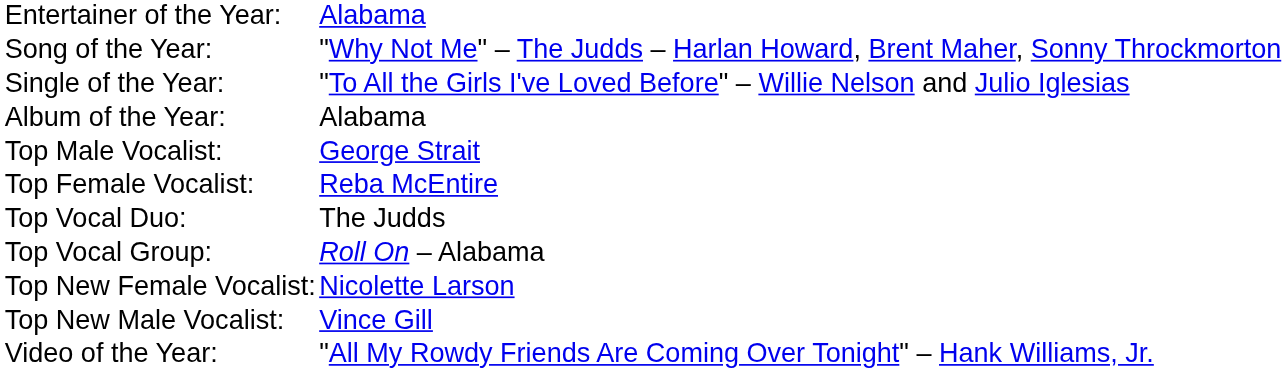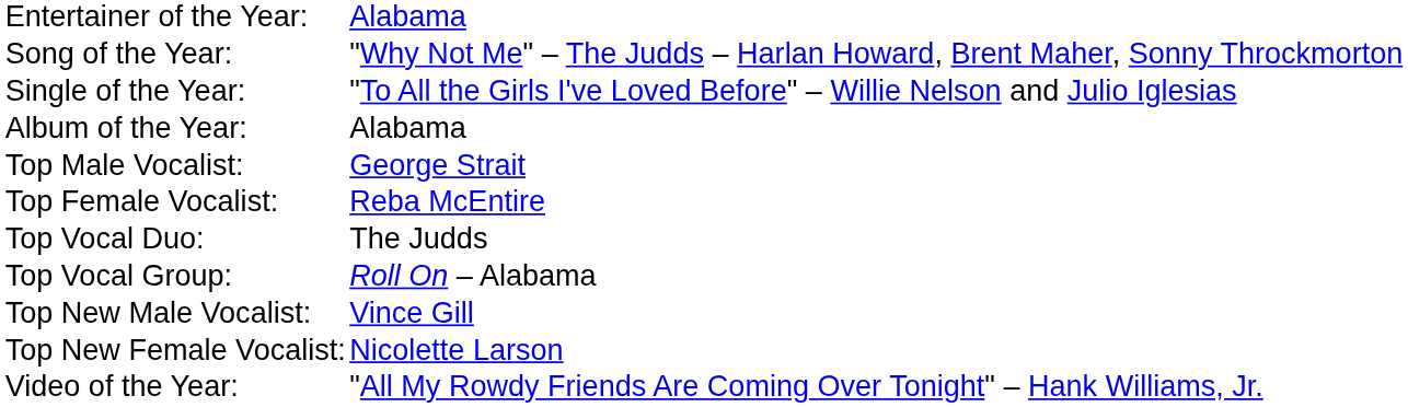 <table cellspacing="0" border="0" cellpadding="1">
 <tr>
 <td>Entertainer of the Year:</td>
 <td><a href='#'>Alabama</a></td>
 </tr>
 <tr>
 <td>Song of the Year:</td>
 <td>"<a href='#'>Why Not Me</a>" – <a href='#'>The Judds</a> – <a href='#'>Harlan Howard</a>, <a href='#'>Brent Maher</a>, <a href='#'>Sonny Throckmorton</a></td>
 </tr>
 <tr>
 <td>Single of the Year:</td>
 <td>"<a href='#'>To All the Girls I've Loved Before</a>" – <a href='#'>Willie Nelson</a> and <a href='#'>Julio Iglesias</a></td>
 </tr>
 <tr>
 <td>Album of the Year:</td>
 <td>Alabama</td>
 </tr>
 <tr>
 <td>Top Male Vocalist:</td>
 <td><a href='#'>George Strait</a></td>
 </tr>
 <tr>
 <td>Top Female Vocalist:</td>
 <td><a href='#'>Reba McEntire</a></td>
 </tr>
 <tr>
 <td>Top Vocal Duo:</td>
 <td>The Judds</td>
 </tr>
 <tr>
 <td>Top Vocal Group:</td>
 <td><em><a href='#'>Roll On</a></em> – Alabama</td>
 </tr>
 <tr>
+<td>Top New Male Vocalist:</td>
+<td><a href='#'>Vince Gill</a></td>
+</tr>
+<tr>
 <td>Top New Female Vocalist:</td>
 <td><a href='#'>Nicolette Larson</a></td>
-</tr>
-<tr>
-<td>Top New Male Vocalist:</td>
-<td><a href='#'>Vince Gill</a></td>
 </tr>
 <tr>
 <td>Video of the Year:</td>
 <td>"<a href='#'>All My Rowdy Friends Are Coming Over Tonight</a>" – <a href='#'>Hank Williams, Jr.</a></td>
 </tr>
 </table>
